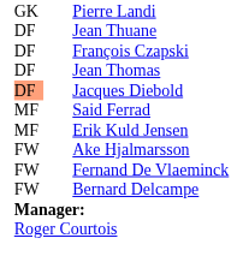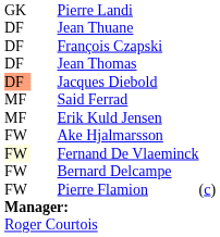 <table style="font-size: 90%" cellspacing="0" cellpadding="0" align=center>
 <tr>
 <td colspan=4></td>
 </tr>
 <tr>
 <th width=25></th>
 <th width=25></th>
 </tr>
 <tr>
 <td>GK</td>
 <td><strong> </strong></td>
 <td> <a href='#'>Pierre Landi</a></td>
 </tr>
 <tr>
 <td>DF</td>
 <td><strong> </strong></td>
 <td> <a href='#'>Jean Thuane</a></td>
 </tr>
 <tr>
 <td>DF</td>
 <td><strong> </strong></td>
 <td> <a href='#'>François Czapski</a></td>
 </tr>
 <tr>
 <td>DF</td>
 <td><strong> </strong></td>
 <td> <a href='#'>Jean Thomas</a></td>
 </tr>
 <tr>
 <td style="background: lightsalmon;">DF</td>
 <td><strong> </strong></td>
 <td> <a href='#'>Jacques Diebold</a></td>
 </tr>
 <tr>
 <td>MF</td>
 <td><strong> </strong></td>
 <td> <a href='#'>Said Ferrad</a></td>
 </tr>
 <tr>
 <td>MF</td>
 <td><strong> </strong></td>
 <td> <a href='#'>Erik Kuld Jensen</a></td>
 </tr>
 <tr>
 <td>FW</td>
 <td><strong> </strong></td>
 <td> <a href='#'>Ake Hjalmarsson</a></td>
 </tr>
 <tr>
-<td>FW</td>
+<td style="background: lightyellow;">FW</td>
 <td><strong> </strong></td>
 <td> <a href='#'>Fernand De Vlaeminck</a></td>
 </tr>
 <tr>
 <td>FW</td>
 <td><strong> </strong></td>
 <td> <a href='#'>Bernard Delcampe</a></td>
 </tr>
 <tr>
+<td>FW</td>
+<td><strong> </strong></td>
+<td> <a href='#'>Pierre Flamion</a></td>
+<td>(<a href='#'>c</a>)</td>
+</tr>
+<tr>
 <td colspan=3><strong>Manager:</strong></td>
 </tr>
 <tr>
 <td colspan=4> <a href='#'>Roger Courtois</a></td>
 </tr>
 </table>
